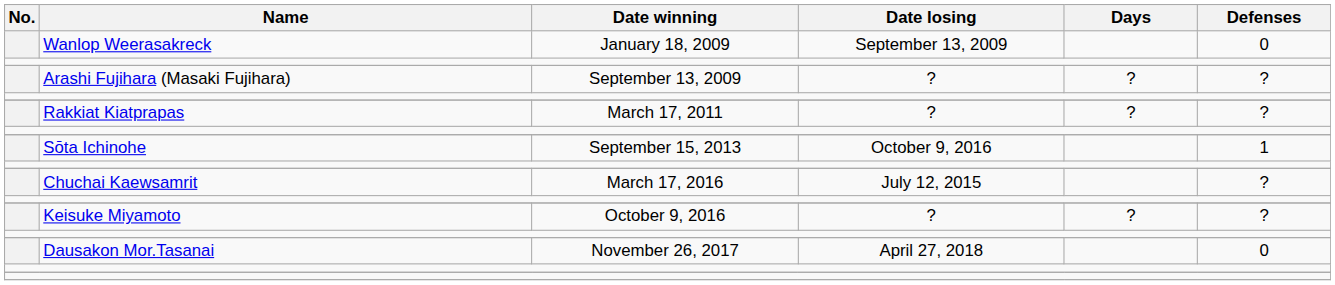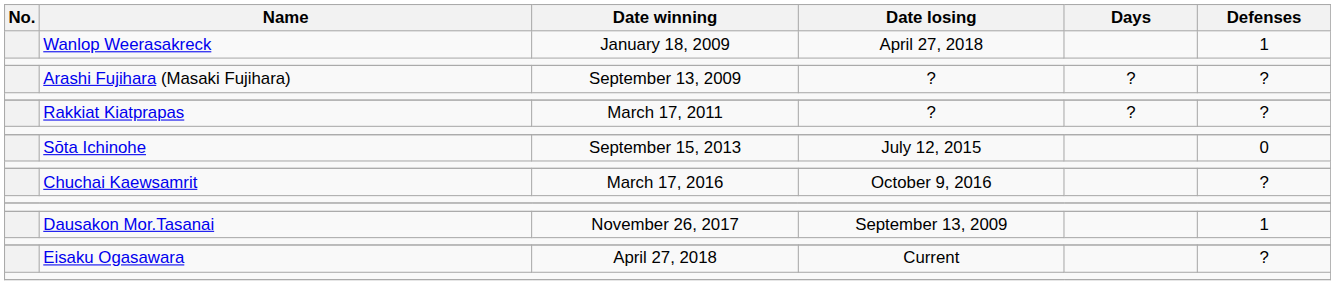 <table class="wikitable" width=100%>
 <tr>
 <th style="width:1%;">No.</th>
 <th style="width:37%;">Name</th>
 <th style="width:20%;">Date winning</th>
 <th style="width:20%;">Date losing</th>
 <th data-sort-type="number" style="width:10%;">Days</th>
 <th data-sort-type="number" style="width:10%;">Defenses</th>
 </tr>
 <tr align=center>
 <th></th>
 <td align=left> <a href='#'>Wanlop Weerasakreck</a></td>
 <td>January 18, 2009</td>
-<td>September 13, 2009</td>
+<td>April 27, 2018</td>
 <td></td>
-<td>0</td>
+<td>1</td>
 </tr>
 <tr>
 <td colspan="6"></td>
 </tr>
 <tr>
 </tr>
 <tr align=center>
 <th></th>
 <td align=left> <a href='#'>Arashi Fujihara</a> (Masaki Fujihara)</td>
 <td>September 13, 2009</td>
 <td>?</td>
 <td>?</td>
 <td>?</td>
 </tr>
 <tr>
 <td colspan="6"></td>
 </tr>
 <tr>
 </tr>
 <tr align=center>
 <th></th>
 <td align=left> <a href='#'>Rakkiat Kiatprapas</a></td>
 <td>March 17, 2011</td>
 <td>?</td>
 <td>?</td>
 <td>?</td>
 </tr>
 <tr>
 <td colspan="6"></td>
 </tr>
 <tr>
 </tr>
 <tr align=center>
 <th></th>
 <td align=left> <a href='#'>Sōta Ichinohe</a></td>
 <td>September 15, 2013</td>
-<td>October 9, 2016</td>
+<td>July 12, 2015</td>
 <td></td>
-<td>1</td>
+<td>0</td>
 </tr>
 <tr>
 <td colspan="6"></td>
 </tr>
 <tr>
 </tr>
 <tr align=center>
 <th></th>
 <td align=left> <a href='#'>Chuchai Kaewsamrit</a></td>
 <td>March 17, 2016</td>
-<td>July 12, 2015</td>
+<td>October 9, 2016</td>
 <td></td>
 <td>?</td>
-</tr>
-<tr>
-<td colspan="6"></td>
-</tr>
-<tr>
-</tr>
-<tr align=center>
-<th></th>
-<td align=left> <a href='#'>Keisuke Miyamoto</a></td>
-<td>October 9, 2016</td>
-<td>?</td>
-<td>?</td>
-<td>?</td>
-</tr>
-<tr>
-<td colspan="6"></td>
-</tr>
-<tr>
-</tr>
-<tr align=center>
-<th></th>
-<td align=left> <a href='#'>Dausakon Mor.Tasanai</a></td>
-<td>November 26, 2017</td>
-<td>April 27, 2018</td>
-<td></td>
-<td>0</td>
 </tr>
 <tr>
 <td colspan="6"></td>
 </tr>
 <tr>
 </tr>
 <tr>
 <td colspan="6"></td>
 </tr>
 <tr>
 </tr>
+<tr align=center>
+<th></th>
+<td align=left> <a href='#'>Dausakon Mor.Tasanai</a></td>
+<td>November 26, 2017</td>
+<td>September 13, 2009</td>
+<td></td>
+<td>1</td>
+</tr>
+<tr>
+<td colspan="6"></td>
+</tr>
+<tr>
+</tr>
+<tr align=center>
+<th></th>
+<td align=left> <a href='#'>Eisaku Ogasawara</a></td>
+<td>April 27, 2018</td>
+<td>Current</td>
+<td></td>
+<td>?</td>
+</tr>
+<tr>
+<td colspan="6"></td>
+</tr>
+<tr>
+</tr>
 </table>
